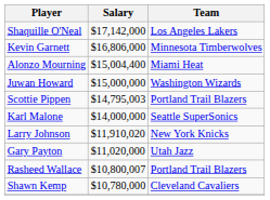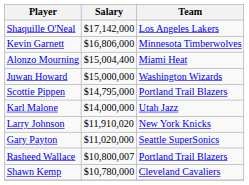 <table class="wikitable">
 <tr>
 <th>Player</th>
 <th>Salary</th>
 <th>Team</th>
 </tr>
 <tr>
 <td><a href='#'>Shaquille O'Neal</a></td>
 <td>$17,142,000</td>
 <td><a href='#'>Los Angeles Lakers</a></td>
 </tr>
 <tr>
 <td><a href='#'>Kevin Garnett</a></td>
 <td>$16,806,000</td>
 <td><a href='#'>Minnesota Timberwolves</a></td>
 </tr>
 <tr>
 <td><a href='#'>Alonzo Mourning</a></td>
 <td>$15,004,400</td>
 <td><a href='#'>Miami Heat</a></td>
 </tr>
 <tr>
 <td><a href='#'>Juwan Howard</a></td>
 <td>$15,000,000</td>
 <td><a href='#'>Washington Wizards</a></td>
 </tr>
 <tr>
 <td><a href='#'>Scottie Pippen</a></td>
-<td>$14,795,003</td>
+<td>$14,795,000</td>
 <td><a href='#'>Portland Trail Blazers</a></td>
 </tr>
 <tr>
 <td><a href='#'>Karl Malone</a></td>
 <td>$14,000,000</td>
-<td><a href='#'>Seattle SuperSonics</a></td>
+<td><a href='#'>Utah Jazz</a></td>
 </tr>
 <tr>
 <td><a href='#'>Larry Johnson</a></td>
 <td>$11,910,020</td>
 <td><a href='#'>New York Knicks</a></td>
 </tr>
 <tr>
 <td><a href='#'>Gary Payton</a></td>
 <td>$11,020,000</td>
-<td><a href='#'>Utah Jazz</a></td>
+<td><a href='#'>Seattle SuperSonics</a></td>
 </tr>
 <tr>
 <td><a href='#'>Rasheed Wallace</a></td>
 <td>$10,800,007</td>
 <td><a href='#'>Portland Trail Blazers</a></td>
 </tr>
 <tr>
 <td><a href='#'>Shawn Kemp</a></td>
 <td>$10,780,000</td>
 <td><a href='#'>Cleveland Cavaliers</a></td>
 </tr>
 <tr>
 </tr>
 </table>
